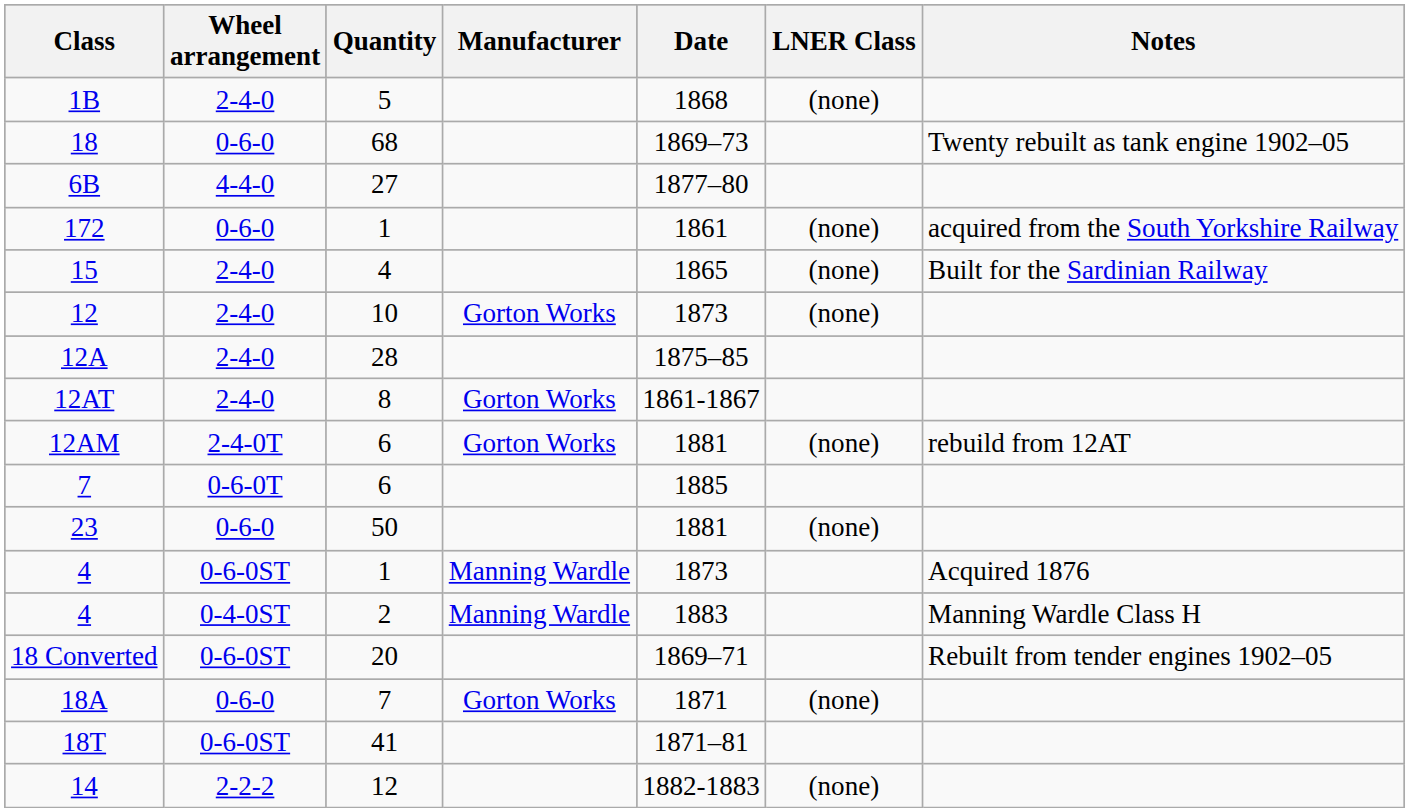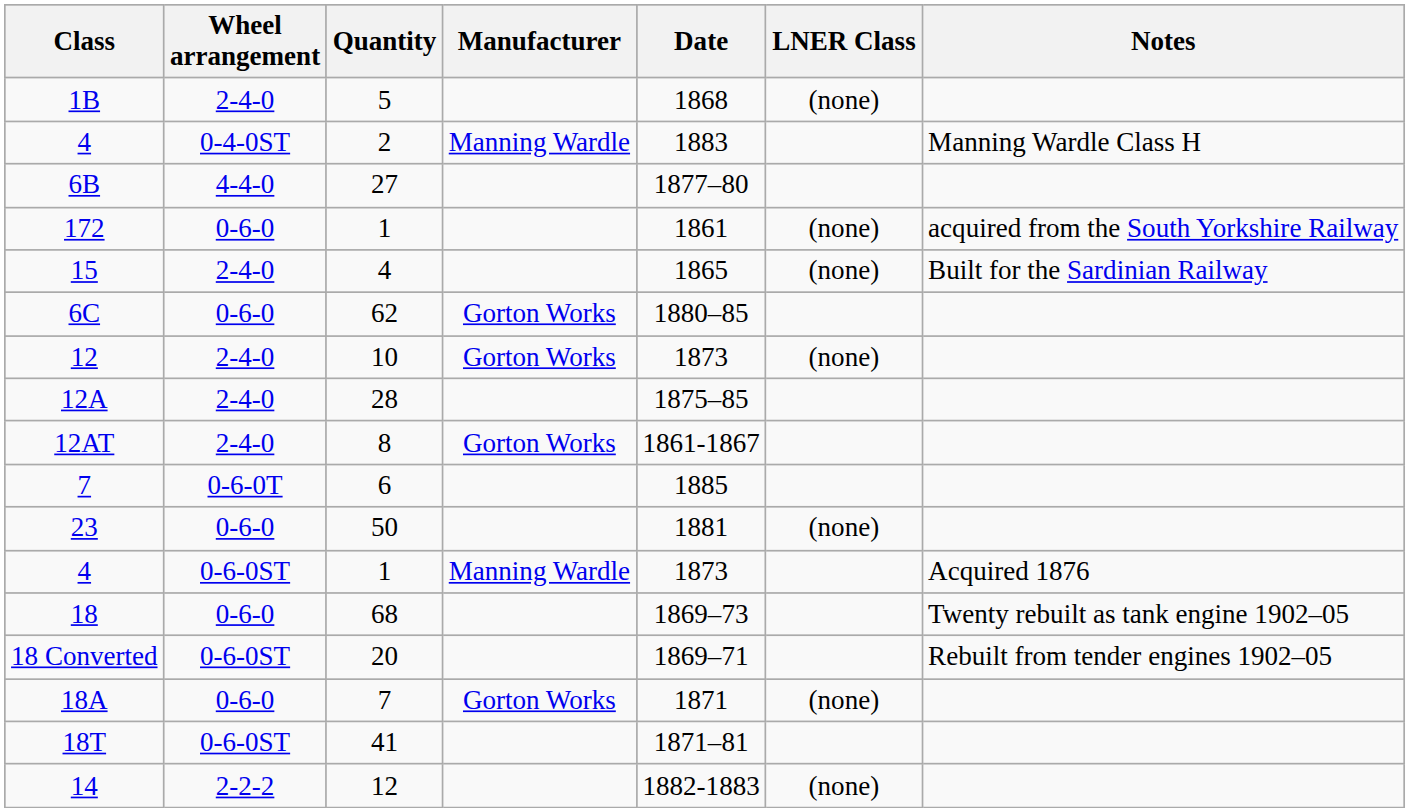 <table class="wikitable" style=text-align:center>
 <tr>
 <th>Class</th>
 <th>Wheel<br>arrangement</th>
 <th>Quantity</th>
 <th>Manufacturer</th>
 <th>Date</th>
 <th>LNER Class</th>
 <th>Notes</th>
 </tr>
 <tr>
 <td><a href='#'>1B</a></td>
 <td><a href='#'>2-4-0</a></td>
 <td>5</td>
 <td></td>
 <td>1868</td>
 <td>(none)</td>
 <td align=left></td>
 </tr>
 <tr>
-<td><a href='#'>18</a></td>
-<td><a href='#'>0-6-0</a></td>
-<td>68</td>
+<td><a href='#'>4</a></td>
+<td><a href='#'>0-4-0ST</a></td>
+<td>2</td>
+<td><a href='#'>Manning Wardle</a></td>
+<td>1883</td>
 <td></td>
-<td>1869–73</td>
-<td></td>
-<td align=left>Twenty rebuilt as tank engine 1902–05</td>
+<td align=left>Manning Wardle Class H</td>
 </tr>
 <tr>
 <td><a href='#'>6B</a></td>
 <td><a href='#'>4-4-0</a></td>
 <td>27</td>
 <td></td>
 <td>1877–80</td>
 <td></td>
 <td align=left></td>
 </tr>
 <tr>
 <td><a href='#'>172</a></td>
 <td><a href='#'>0-6-0</a></td>
 <td>1</td>
 <td></td>
 <td>1861</td>
 <td>(none)</td>
 <td align=left>acquired from the <a href='#'>South Yorkshire Railway</a></td>
 </tr>
 <tr>
 <td><a href='#'>15</a></td>
 <td><a href='#'>2-4-0</a></td>
 <td>4</td>
 <td></td>
 <td>1865</td>
 <td>(none)</td>
 <td align=left>Built for the <a href='#'>Sardinian Railway</a></td>
 </tr>
 <tr>
+<td><a href='#'>6C</a></td>
+<td><a href='#'>0-6-0</a></td>
+<td>62</td>
+<td><a href='#'>Gorton Works</a></td>
+<td>1880–85</td>
+<td></td>
+<td align=left></td>
+</tr>
+<tr>
 <td><a href='#'>12</a></td>
 <td><a href='#'>2-4-0</a></td>
 <td>10</td>
 <td><a href='#'>Gorton Works</a></td>
 <td>1873</td>
 <td>(none)</td>
 <td align=left></td>
 </tr>
 <tr>
 <td><a href='#'>12A</a></td>
 <td><a href='#'>2-4-0</a></td>
 <td>28</td>
 <td></td>
 <td>1875–85</td>
 <td></td>
 <td align=left></td>
 </tr>
 <tr>
 <td><a href='#'>12AT</a></td>
 <td><a href='#'>2-4-0</a></td>
 <td>8</td>
 <td><a href='#'>Gorton Works</a></td>
 <td>1861-1867</td>
 <td></td>
 <td align=left></td>
-</tr>
-<tr>
-<td><a href='#'>12AM</a></td>
-<td><a href='#'>2-4-0T</a></td>
-<td>6</td>
-<td><a href='#'>Gorton Works</a></td>
-<td>1881</td>
-<td>(none)</td>
-<td align=left>rebuild from 12AT</td>
 </tr>
 <tr>
 <td><a href='#'>7</a></td>
 <td><a href='#'>0-6-0T</a></td>
 <td>6</td>
 <td></td>
 <td>1885</td>
 <td></td>
 <td align=left></td>
 </tr>
 <tr>
 <td><a href='#'>23</a></td>
 <td><a href='#'>0-6-0</a></td>
 <td>50</td>
 <td></td>
 <td>1881</td>
 <td>(none)</td>
 <td align=left></td>
 </tr>
 <tr>
 <td><a href='#'>4</a></td>
 <td><a href='#'>0-6-0ST</a></td>
 <td>1</td>
 <td><a href='#'>Manning Wardle</a></td>
 <td>1873</td>
 <td></td>
 <td align=left>Acquired 1876</td>
 </tr>
 <tr>
-<td><a href='#'>4</a></td>
-<td><a href='#'>0-4-0ST</a></td>
-<td>2</td>
-<td><a href='#'>Manning Wardle</a></td>
-<td>1883</td>
+<td><a href='#'>18</a></td>
+<td><a href='#'>0-6-0</a></td>
+<td>68</td>
 <td></td>
-<td align=left>Manning Wardle Class H</td>
+<td>1869–73</td>
+<td></td>
+<td align=left>Twenty rebuilt as tank engine 1902–05</td>
 </tr>
 <tr>
 <td><a href='#'>18 Converted</a></td>
 <td><a href='#'>0-6-0ST</a></td>
 <td>20</td>
 <td></td>
 <td>1869–71</td>
 <td></td>
 <td align=left>Rebuilt from tender engines 1902–05</td>
 </tr>
 <tr>
 <td><a href='#'>18A</a></td>
 <td><a href='#'>0-6-0</a></td>
 <td>7</td>
 <td><a href='#'>Gorton Works</a></td>
 <td>1871</td>
 <td>(none)</td>
 <td align=left></td>
 </tr>
 <tr>
 <td><a href='#'>18T</a></td>
 <td><a href='#'>0-6-0ST</a></td>
 <td>41</td>
 <td></td>
 <td>1871–81</td>
 <td></td>
 <td align=left></td>
 </tr>
 <tr>
 <td><a href='#'>14</a></td>
 <td><a href='#'>2-2-2</a></td>
 <td>12</td>
 <td></td>
 <td>1882-1883</td>
 <td>(none)</td>
 <td align=left></td>
 </tr>
 </table>
